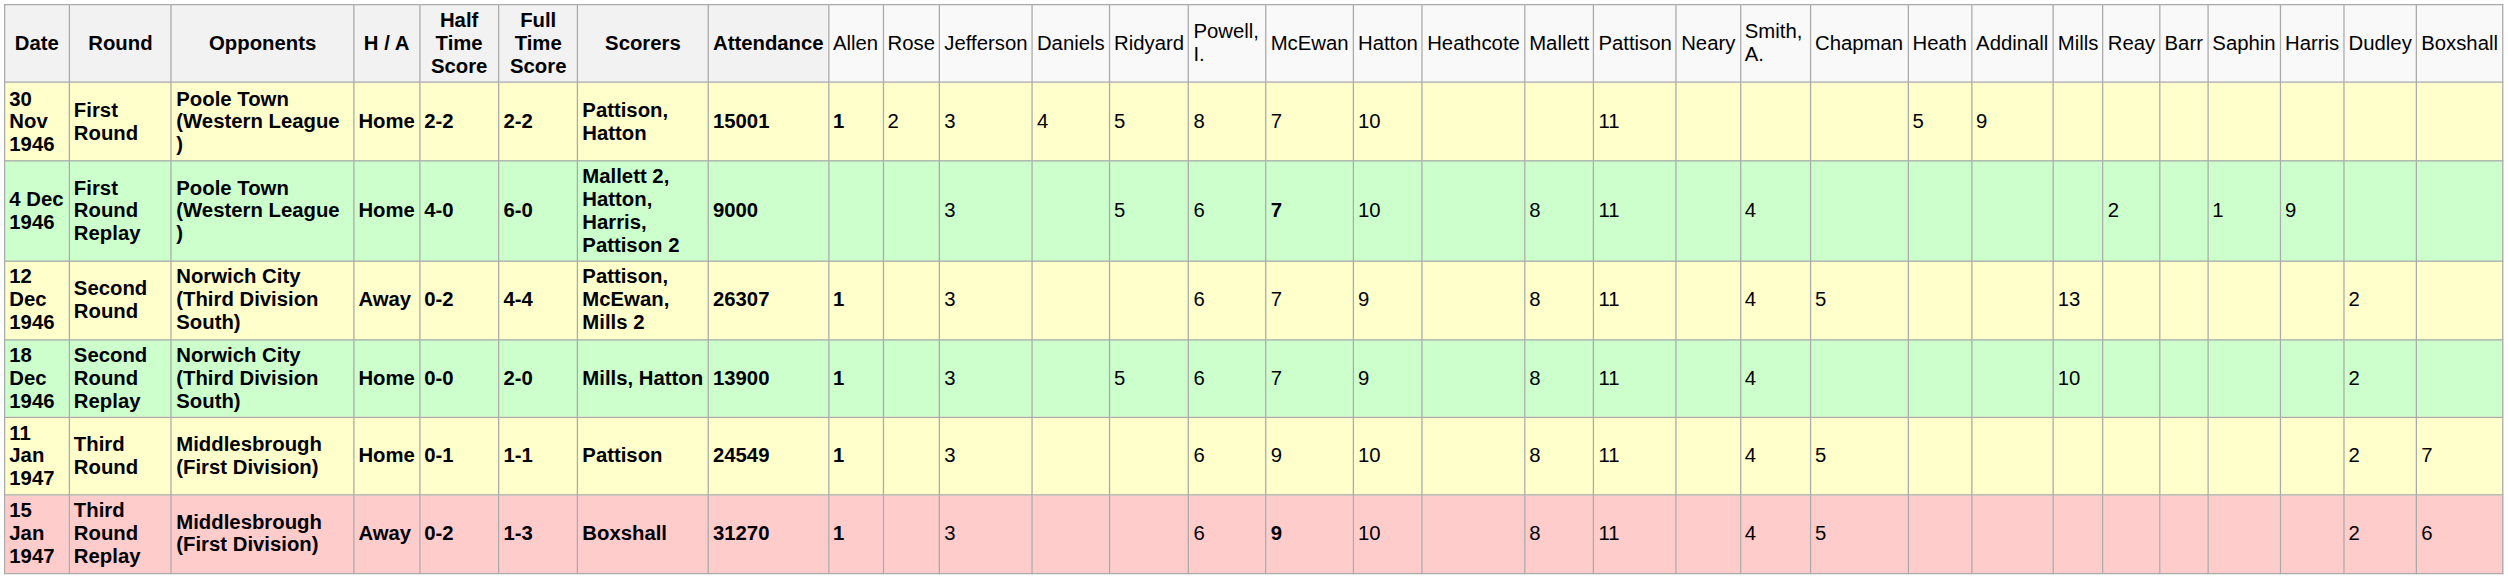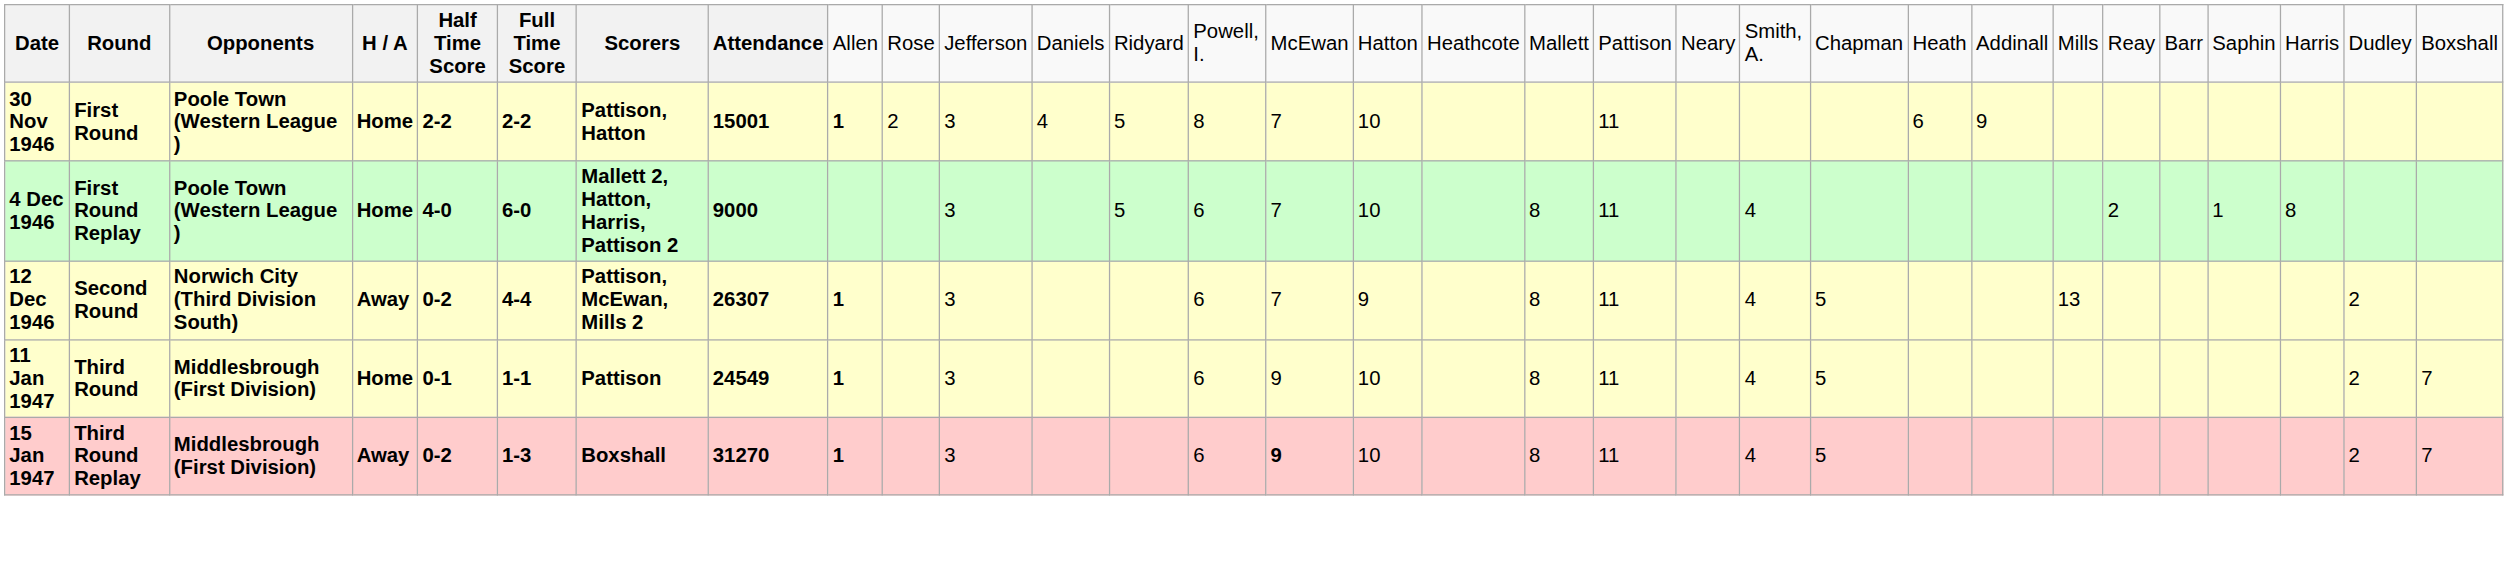 <table class="wikitable">
 <tr>
 <th>Date</th>
 <th>Round</th>
 <th>Opponents</th>
 <th>H / A</th>
 <th>Half Time Score</th>
 <th>Full Time Score</th>
 <th>Scorers</th>
 <th>Attendance</th>
 <td>Allen</td>
 <td>Rose</td>
 <td>Jefferson</td>
 <td>Daniels</td>
 <td>Ridyard</td>
 <td>Powell, I.</td>
 <td>McEwan</td>
 <td>Hatton</td>
 <td>Heathcote</td>
 <td>Mallett</td>
 <td>Pattison</td>
 <td>Neary</td>
 <td>Smith, A.</td>
 <td>Chapman</td>
 <td>Heath</td>
 <td>Addinall</td>
 <td>Mills</td>
 <td>Reay</td>
 <td>Barr</td>
 <td>Saphin</td>
 <td>Harris</td>
 <td>Dudley</td>
 <td>Boxshall</td>
 </tr>
 <tr bgcolor="#FFFFCC">
 <td><strong>30 Nov 1946</strong></td>
 <td><strong>First Round</strong></td>
 <td><strong>Poole Town (Western League )</strong></td>
 <td><strong>Home</strong></td>
 <td><strong>2-2</strong></td>
 <td><strong>2-2</strong></td>
 <td><strong>Pattison, Hatton</strong></td>
 <td><strong>15001</strong></td>
 <td><strong>1</strong></td>
 <td>2</td>
 <td>3</td>
 <td>4</td>
 <td>5</td>
 <td>8</td>
 <td>7</td>
 <td>10</td>
 <td></td>
 <td></td>
 <td>11</td>
 <td></td>
 <td></td>
 <td></td>
-<td>5</td>
+<td>6</td>
 <td>9</td>
 <td></td>
 <td></td>
 <td></td>
 <td></td>
 <td></td>
 <td></td>
 <td></td>
 </tr>
 <tr bgcolor="#CCFFCC">
 <td><strong>4 Dec 1946</strong></td>
 <td><strong>First Round Replay</strong></td>
 <td><strong>Poole Town (Western League )</strong></td>
 <td><strong>Home</strong></td>
 <td><strong>4-0</strong></td>
 <td><strong>6-0</strong></td>
 <td><strong>Mallett 2, Hatton, Harris, Pattison 2</strong></td>
 <td><strong>9000</strong></td>
 <td></td>
 <td></td>
 <td>3</td>
 <td></td>
 <td>5</td>
 <td>6</td>
-<td><strong>7</strong></td>
+<td>7</td>
 <td>10</td>
 <td></td>
 <td>8</td>
 <td>11</td>
 <td></td>
 <td>4</td>
 <td></td>
 <td></td>
 <td></td>
 <td></td>
 <td>2</td>
 <td></td>
 <td>1</td>
-<td>9</td>
+<td>8</td>
 <td></td>
 <td></td>
 </tr>
 <tr bgcolor="#FFFFCC">
 <td><strong>12 Dec 1946</strong></td>
 <td><strong>Second Round</strong></td>
 <td><strong>Norwich City (Third Division South)</strong></td>
 <td><strong>Away</strong></td>
 <td><strong>0-2</strong></td>
 <td><strong>4-4</strong></td>
 <td><strong>Pattison, McEwan, Mills 2</strong></td>
 <td><strong>26307</strong></td>
 <td><strong>1</strong></td>
 <td></td>
 <td>3</td>
 <td></td>
 <td></td>
 <td>6</td>
 <td>7</td>
 <td>9</td>
 <td></td>
 <td>8</td>
 <td>11</td>
 <td></td>
 <td>4</td>
 <td>5</td>
 <td></td>
 <td></td>
 <td>13</td>
-<td></td>
-<td></td>
-<td></td>
-<td></td>
-<td>2</td>
-<td></td>
-</tr>
-<tr bgcolor="#CCFFCC">
-<td><strong>18 Dec 1946</strong></td>
-<td><strong>Second Round Replay</strong></td>
-<td><strong>Norwich City (Third Division South)</strong></td>
-<td><strong>Home</strong></td>
-<td><strong>0-0</strong></td>
-<td><strong>2-0</strong></td>
-<td><strong>Mills, Hatton</strong></td>
-<td><strong>13900</strong></td>
-<td><strong>1</strong></td>
-<td></td>
-<td>3</td>
-<td></td>
-<td>5</td>
-<td>6</td>
-<td>7</td>
-<td>9</td>
-<td></td>
-<td>8</td>
-<td>11</td>
-<td></td>
-<td>4</td>
-<td></td>
-<td></td>
-<td></td>
-<td>10</td>
 <td></td>
 <td></td>
 <td></td>
 <td></td>
 <td>2</td>
 <td></td>
 </tr>
 <tr bgcolor="#FFFFCC">
 <td><strong>11 Jan 1947</strong></td>
 <td><strong>Third Round</strong></td>
 <td><strong>Middlesbrough (First Division)</strong></td>
 <td><strong>Home</strong></td>
 <td><strong>0-1</strong></td>
 <td><strong>1-1</strong></td>
 <td><strong>Pattison</strong></td>
 <td><strong>24549</strong></td>
 <td><strong>1</strong></td>
 <td></td>
 <td>3</td>
 <td></td>
 <td></td>
 <td>6</td>
 <td>9</td>
 <td>10</td>
 <td></td>
 <td>8</td>
 <td>11</td>
 <td></td>
 <td>4</td>
 <td>5</td>
 <td></td>
 <td></td>
 <td></td>
 <td></td>
 <td></td>
 <td></td>
 <td></td>
 <td>2</td>
 <td>7</td>
 </tr>
 <tr bgcolor="#ffcccc">
 <td><strong>15 Jan 1947</strong></td>
 <td><strong>Third Round  Replay</strong></td>
 <td><strong>Middlesbrough (First Division)</strong></td>
 <td><strong>Away</strong></td>
 <td><strong>0-2</strong></td>
 <td><strong>1-3</strong></td>
 <td><strong>Boxshall</strong></td>
 <td><strong>31270</strong></td>
 <td><strong>1</strong></td>
 <td></td>
 <td>3</td>
 <td></td>
 <td></td>
 <td>6</td>
 <td><strong>9</strong></td>
 <td>10</td>
 <td></td>
 <td>8</td>
 <td>11</td>
 <td></td>
 <td>4</td>
 <td>5</td>
 <td></td>
 <td></td>
 <td></td>
 <td></td>
 <td></td>
 <td></td>
 <td></td>
 <td>2</td>
-<td>6</td>
+<td>7</td>
 </tr>
 </table>
